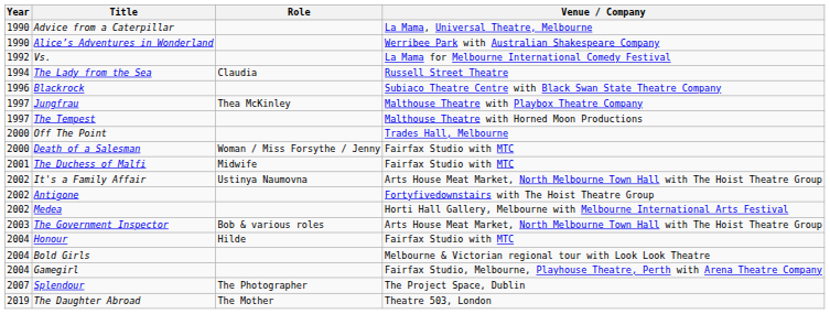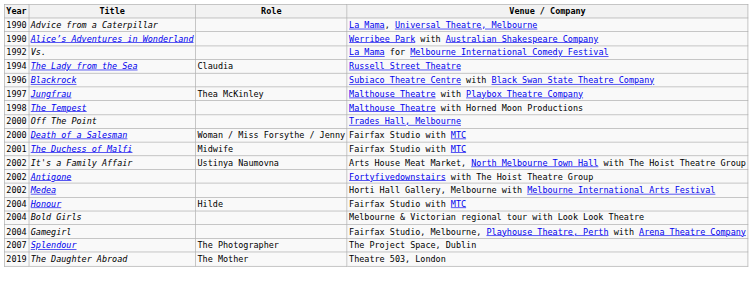 <table class="wikitable sortable">
 <tr>
 <th>Year</th>
 <th>Title</th>
 <th>Role</th>
 <th>Venue / Company</th>
 </tr>
 <tr>
 <td>1990</td>
 <td><em>Advice from a Caterpillar</em></td>
 <td></td>
 <td><a href='#'>La Mama</a>, <a href='#'>Universal Theatre, Melbourne</a></td>
 </tr>
 <tr>
 <td>1990</td>
 <td><em><a href='#'>Alice’s Adventures in Wonderland</a></em></td>
 <td></td>
 <td><a href='#'>Werribee Park</a> with <a href='#'>Australian Shakespeare Company</a></td>
 </tr>
 <tr>
 <td>1992</td>
 <td><em>Vs.</em></td>
 <td></td>
 <td><a href='#'>La Mama</a> for <a href='#'>Melbourne International Comedy Festival</a></td>
 </tr>
 <tr>
 <td>1994</td>
 <td><em><a href='#'>The Lady from the Sea</a></em></td>
 <td>Claudia</td>
 <td><a href='#'>Russell Street Theatre</a></td>
 </tr>
 <tr>
 <td>1996</td>
 <td><em><a href='#'>Blackrock</a></em></td>
 <td></td>
 <td><a href='#'>Subiaco Theatre Centre</a> with <a href='#'>Black Swan State Theatre Company</a></td>
 </tr>
 <tr>
 <td>1997</td>
 <td><em><a href='#'>Jungfrau</a></em></td>
 <td>Thea McKinley</td>
 <td><a href='#'>Malthouse Theatre</a> with <a href='#'>Playbox Theatre Company</a></td>
 </tr>
 <tr>
-<td>1997</td>
+<td>1998</td>
 <td><em><a href='#'>The Tempest</a></em></td>
 <td></td>
 <td><a href='#'>Malthouse Theatre</a> with Horned Moon Productions</td>
 </tr>
 <tr>
 <td>2000</td>
 <td><em>Off The Point</em></td>
 <td></td>
 <td><a href='#'>Trades Hall, Melbourne</a></td>
 </tr>
 <tr>
 <td>2000</td>
 <td><em><a href='#'>Death of a Salesman</a></em></td>
 <td>Woman / Miss Forsythe / Jenny</td>
 <td>Fairfax Studio with <a href='#'>MTC</a></td>
 </tr>
 <tr>
 <td>2001</td>
 <td><em><a href='#'>The Duchess of Malfi</a></em></td>
 <td>Midwife</td>
 <td>Fairfax Studio with <a href='#'>MTC</a></td>
 </tr>
 <tr>
 <td>2002</td>
 <td><em>It's a Family Affair</em></td>
 <td>Ustinya Naumovna</td>
 <td>Arts House Meat Market, <a href='#'>North Melbourne Town Hall</a> with The Hoist Theatre Group</td>
 </tr>
 <tr>
 <td>2002</td>
 <td><em><a href='#'>Antigone</a></em></td>
 <td></td>
 <td><a href='#'>Fortyfivedownstairs</a> with The Hoist Theatre Group</td>
 </tr>
 <tr>
 <td>2002</td>
 <td><em><a href='#'>Medea</a></em></td>
 <td></td>
 <td>Horti Hall Gallery, Melbourne with <a href='#'>Melbourne International Arts Festival</a></td>
 </tr>
 <tr>
-<td>2003</td>
-<td><em><a href='#'>The Government Inspector</a></em></td>
-<td>Bob & various roles</td>
-<td>Arts House Meat Market, <a href='#'>North Melbourne Town Hall</a> with The Hoist Theatre Group</td>
-</tr>
-<tr>
 <td>2004</td>
 <td><em><a href='#'>Honour</a></em></td>
 <td>Hilde</td>
 <td>Fairfax Studio with <a href='#'>MTC</a></td>
 </tr>
 <tr>
 <td>2004</td>
 <td><em>Bold Girls</em></td>
 <td></td>
 <td>Melbourne & Victorian regional tour with Look Look Theatre</td>
 </tr>
 <tr>
 <td>2004</td>
 <td><em>Gamegirl</em></td>
 <td></td>
 <td>Fairfax Studio, Melbourne, <a href='#'>Playhouse Theatre, Perth</a> with <a href='#'>Arena Theatre Company</a></td>
 </tr>
 <tr>
 <td>2007</td>
 <td><em><a href='#'>Splendour</a></em></td>
 <td>The Photographer</td>
 <td>The Project Space, Dublin</td>
 </tr>
 <tr>
 <td>2019</td>
 <td><em>The Daughter Abroad</em></td>
 <td>The Mother</td>
 <td>Theatre 503, London </td>
 </tr>
 </table>
